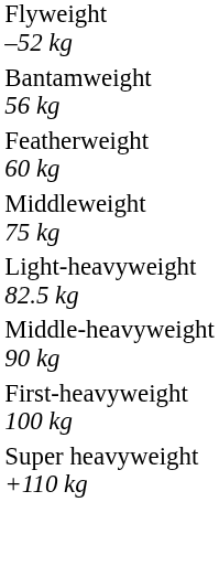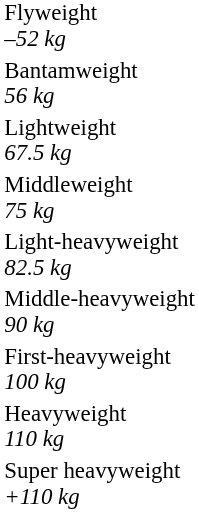 <table>
 <tr>
 <td>Flyweight<br><span><em>–52 kg</em></span></td>
 <td></td>
 <td></td>
 <td></td>
 </tr>
 <tr>
 <td>Bantamweight<br><span><em>56 kg</em></span></td>
 <td></td>
 <td></td>
 <td></td>
 </tr>
 <tr>
-<td>Featherweight<br><span><em>60 kg</em></span></td>
+<td>Lightweight<br><span><em>67.5 kg</em></span></td>
 <td></td>
 <td></td>
 <td></td>
 </tr>
 <tr>
 <td>Middleweight<br><span><em>75 kg</em></span></td>
 <td></td>
 <td></td>
 <td></td>
 </tr>
 <tr>
 <td>Light-heavyweight<br><span><em>82.5 kg</em></span></td>
 <td></td>
 <td></td>
 <td></td>
 </tr>
 <tr>
 <td>Middle-heavyweight<br><span><em>90 kg</em></span></td>
 <td></td>
 <td></td>
 <td></td>
 </tr>
 <tr>
 <td>First-heavyweight<br><span><em>100 kg</em></span></td>
 <td></td>
 <td></td>
 <td></td>
 </tr>
 <tr>
+<td>Heavyweight<br><span><em>110 kg</em></span></td>
+<td></td>
+<td></td>
+<td></td>
+</tr>
+<tr>
 <td>Super heavyweight<br><span><em>+110 kg</em></span></td>
 <td></td>
 <td></td>
 <td></td>
 </tr>
 </table>
